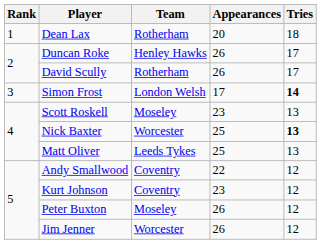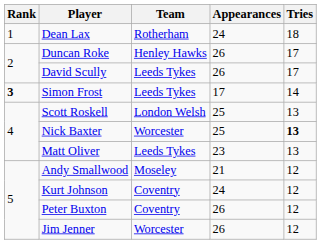 <table class="wikitable">
 <tr>
 <th>Rank</th>
 <th>Player</th>
 <th>Team</th>
 <th>Appearances</th>
 <th>Tries</th>
 </tr>
 <tr>
 <td>1</td>
 <td> <a href='#'>Dean Lax</a></td>
 <td><a href='#'>Rotherham</a></td>
-<td>20</td>
+<td>24</td>
 <td>18</td>
 </tr>
 <tr>
 <td rowspan=2>2</td>
 <td> <a href='#'>Duncan Roke</a></td>
 <td><a href='#'>Henley Hawks</a></td>
 <td>26</td>
 <td>17</td>
 </tr>
 <tr>
 <td> <a href='#'>David Scully</a></td>
-<td><a href='#'>Rotherham</a></td>
+<td><a href='#'>Leeds Tykes</a></td>
 <td>26</td>
 <td>17</td>
 </tr>
 <tr>
-<td>3</td>
+<td><strong>3</strong></td>
 <td> <a href='#'>Simon Frost</a></td>
-<td><a href='#'>London Welsh</a></td>
+<td><a href='#'>Leeds Tykes</a></td>
 <td>17</td>
-<td><strong>14</strong></td>
+<td>14</td>
 </tr>
 <tr>
 <td rowspan=3>4</td>
 <td> <a href='#'>Scott Roskell</a></td>
-<td><a href='#'>Moseley</a></td>
-<td>23</td>
+<td><a href='#'>London Welsh</a></td>
+<td>25</td>
 <td>13</td>
 </tr>
 <tr>
 <td> <a href='#'>Nick Baxter</a></td>
 <td><a href='#'>Worcester</a></td>
 <td>25</td>
 <td><strong>13</strong></td>
 </tr>
 <tr>
 <td> <a href='#'>Matt Oliver</a></td>
 <td><a href='#'>Leeds Tykes</a></td>
-<td>25</td>
+<td>23</td>
 <td>13</td>
 </tr>
 <tr>
 <td rowspan=4>5</td>
 <td> <a href='#'>Andy Smallwood</a></td>
-<td><a href='#'>Coventry</a></td>
-<td>22</td>
+<td><a href='#'>Moseley</a></td>
+<td>21</td>
 <td>12</td>
 </tr>
 <tr>
 <td> <a href='#'>Kurt Johnson</a></td>
 <td><a href='#'>Coventry</a></td>
-<td>23</td>
+<td>24</td>
 <td>12</td>
 </tr>
 <tr>
 <td> <a href='#'>Peter Buxton</a></td>
-<td><a href='#'>Moseley</a></td>
+<td><a href='#'>Coventry</a></td>
 <td>26</td>
 <td>12</td>
 </tr>
 <tr>
 <td> <a href='#'>Jim Jenner</a></td>
 <td><a href='#'>Worcester</a></td>
 <td>26</td>
 <td>12</td>
 </tr>
 </table>
